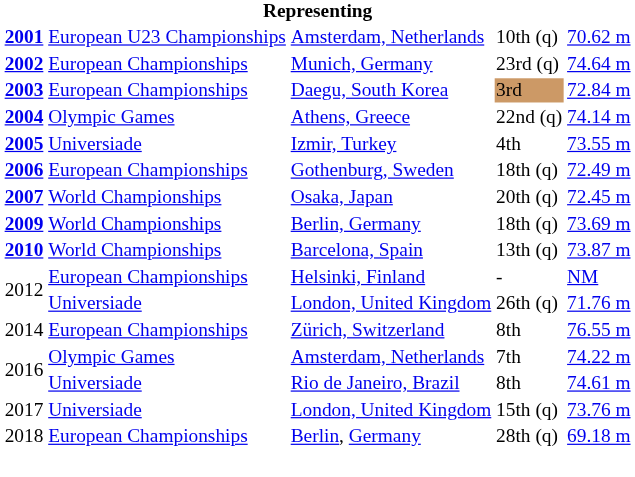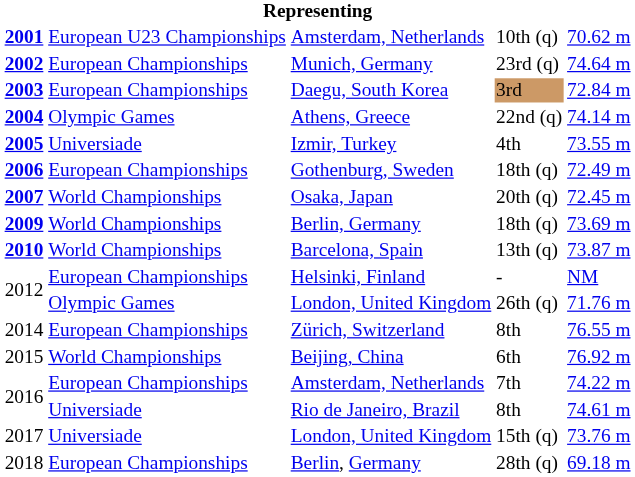 <table>
 <tr>
 <th colspan="5">Representing </th>
 </tr>
 <tr>
 <td><strong><a href='#'>2001</a></strong></td>
 <td><a href='#'>European U23 Championships</a></td>
 <td><a href='#'>Amsterdam, Netherlands</a></td>
 <td>10th (q)</td>
 <td><a href='#'>70.62 m</a></td>
 </tr>
 <tr>
 <td><strong><a href='#'>2002</a></strong></td>
 <td><a href='#'>European Championships</a></td>
 <td><a href='#'>Munich, Germany</a></td>
 <td>23rd (q)</td>
 <td><a href='#'>74.64 m</a></td>
 </tr>
 <tr>
 <td><strong><a href='#'>2003</a></strong></td>
 <td><a href='#'>European Championships</a></td>
 <td><a href='#'>Daegu, South Korea</a></td>
 <td bgcolor="cc9966">3rd</td>
 <td><a href='#'>72.84 m</a></td>
 </tr>
 <tr>
 <td><strong><a href='#'>2004</a></strong></td>
 <td><a href='#'>Olympic Games</a></td>
 <td><a href='#'>Athens, Greece</a></td>
 <td>22nd (q)</td>
 <td><a href='#'>74.14 m</a></td>
 </tr>
 <tr>
 <td><strong><a href='#'>2005</a></strong></td>
 <td><a href='#'>Universiade</a></td>
 <td><a href='#'>Izmir, Turkey</a></td>
 <td>4th</td>
 <td><a href='#'>73.55 m</a></td>
 </tr>
 <tr>
 <td><strong><a href='#'>2006</a></strong></td>
 <td><a href='#'>European Championships</a></td>
 <td><a href='#'>Gothenburg, Sweden</a></td>
 <td>18th (q)</td>
 <td><a href='#'>72.49 m</a></td>
 </tr>
 <tr>
 <td><strong><a href='#'>2007</a></strong></td>
 <td><a href='#'>World Championships</a></td>
 <td><a href='#'>Osaka, Japan</a></td>
 <td>20th (q)</td>
 <td><a href='#'>72.45 m</a></td>
 </tr>
 <tr>
 <td><strong><a href='#'>2009</a></strong></td>
 <td><a href='#'>World Championships</a></td>
 <td><a href='#'>Berlin, Germany</a></td>
 <td>18th (q)</td>
 <td><a href='#'>73.69 m</a></td>
 </tr>
 <tr>
 <td><strong><a href='#'>2010</a></strong></td>
 <td><a href='#'>World Championships</a></td>
 <td><a href='#'>Barcelona, Spain</a></td>
 <td>13th (q)</td>
 <td><a href='#'>73.87 m</a></td>
 </tr>
 <tr>
 <td rowspan=2>2012</td>
 <td><a href='#'>European Championships</a></td>
 <td><a href='#'>Helsinki, Finland</a></td>
 <td>-</td>
 <td><a href='#'>NM</a></td>
 </tr>
 <tr>
-<td><a href='#'>Universiade</a></td>
+<td><a href='#'>Olympic Games</a></td>
 <td><a href='#'>London, United Kingdom</a></td>
 <td>26th (q)</td>
 <td><a href='#'>71.76 m</a></td>
 </tr>
 <tr>
 <td>2014</td>
 <td><a href='#'>European Championships</a></td>
 <td><a href='#'>Zürich, Switzerland</a></td>
 <td>8th</td>
 <td><a href='#'>76.55 m</a></td>
 </tr>
 <tr>
+<td>2015</td>
+<td><a href='#'>World Championships</a></td>
+<td><a href='#'>Beijing, China</a></td>
+<td>6th</td>
+<td><a href='#'>76.92 m</a></td>
+</tr>
+<tr>
 <td rowspan=2>2016</td>
-<td><a href='#'>Olympic Games</a></td>
+<td><a href='#'>European Championships</a></td>
 <td><a href='#'>Amsterdam, Netherlands</a></td>
 <td>7th</td>
 <td><a href='#'>74.22 m</a></td>
 </tr>
 <tr>
 <td><a href='#'>Universiade</a></td>
 <td><a href='#'>Rio de Janeiro, Brazil</a></td>
 <td>8th</td>
 <td><a href='#'>74.61 m</a></td>
 </tr>
 <tr>
 <td>2017</td>
 <td><a href='#'>Universiade</a></td>
 <td><a href='#'>London, United Kingdom</a></td>
 <td>15th (q)</td>
 <td><a href='#'>73.76 m</a></td>
 </tr>
 <tr>
 <td>2018</td>
 <td><a href='#'>European Championships</a></td>
 <td><a href='#'>Berlin</a>, <a href='#'>Germany</a></td>
 <td>28th (q)</td>
 <td><a href='#'>69.18 m</a></td>
 </tr>
 </table>
